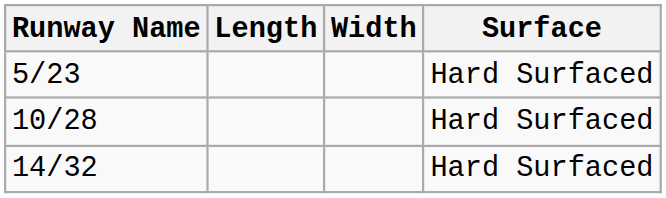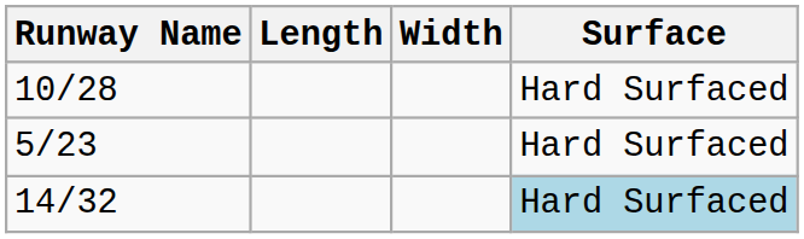 <table class="wikitable">
 <tr>
 <th>Runway Name</th>
 <th>Length</th>
 <th>Width</th>
 <th>Surface</th>
 </tr>
 <tr>
-<td>5/23</td>
+<td>10/28</td>
 <td></td>
 <td></td>
 <td>Hard Surfaced</td>
 </tr>
 <tr>
-<td>10/28</td>
+<td>5/23</td>
 <td></td>
 <td></td>
 <td>Hard Surfaced</td>
 </tr>
 <tr>
 <td>14/32</td>
 <td></td>
 <td></td>
-<td>Hard Surfaced</td>
+<td style="background: lightblue;">Hard Surfaced</td>
 </tr>
 </table>
